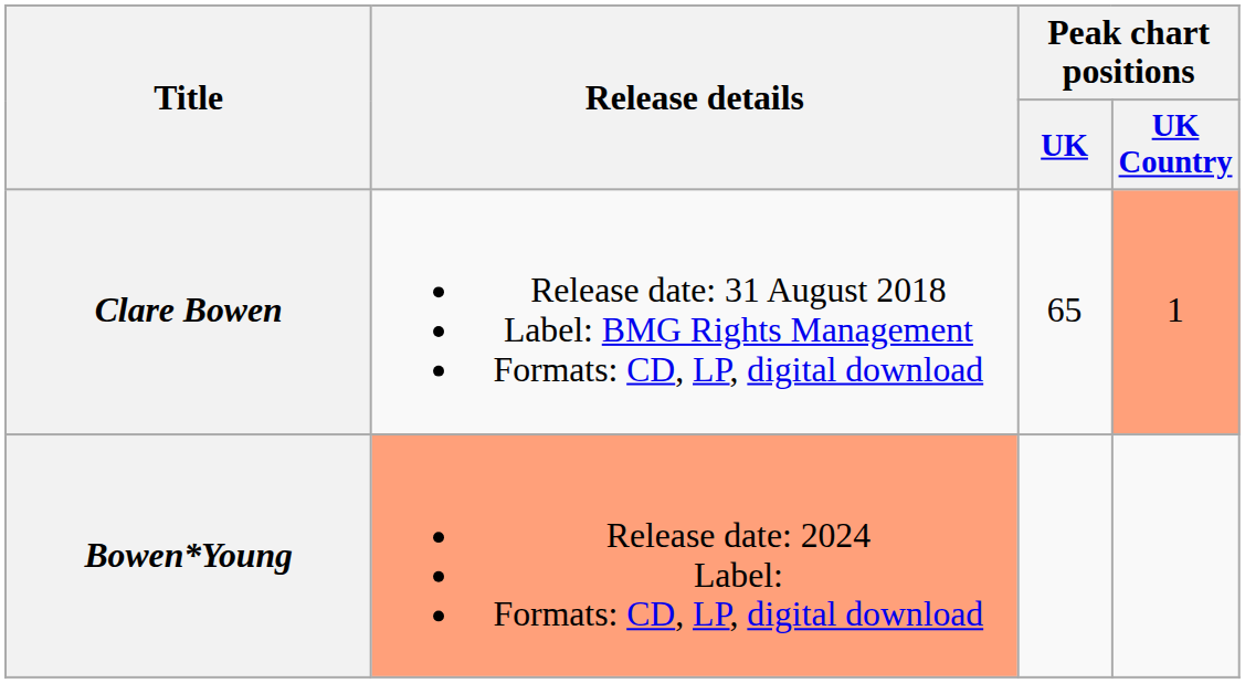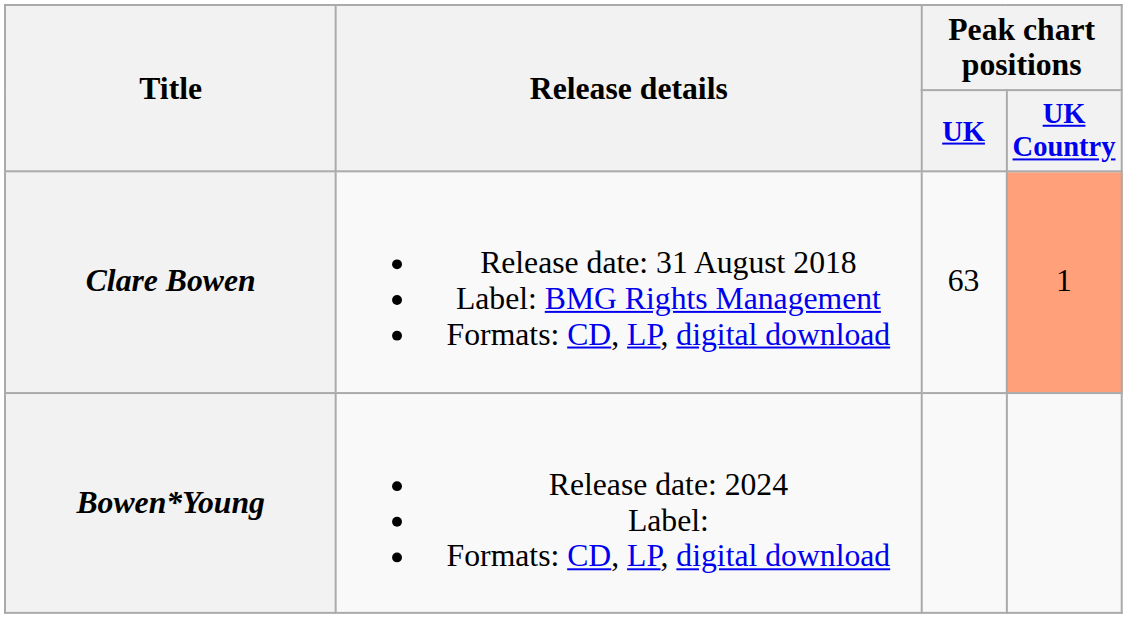 <table class="wikitable plainrowheaders" style="text-align:center;">
 <tr>
 <th scope="col" rowspan="2" style="width:10em;">Title</th>
 <th scope="col" rowspan="2" style="width:18em;">Release details</th>
 <th scope="col" colspan="2">Peak chart positions</th>
 </tr>
 <tr>
 <th scope="col" style="width:2.5em;font-size:90%;"><a href='#'>UK</a><br></th>
 <th scope="col" style="width:2.5em;font-size:90%;"><a href='#'>UK Country</a></th>
 </tr>
 <tr>
 <th scope="row"><em>Clare Bowen</em></th>
 <td><br><ul><li>Release date: 31 August 2018</li><li>Label: <a href='#'>BMG Rights Management</a></li><li>Formats: <a href='#'>CD</a>, <a href='#'>LP</a>, <a href='#'>digital download</a></li></ul></td>
-<td>65</td>
+<td>63</td>
 <td style="background: lightsalmon;">1</td>
 </tr>
 <tr>
 <th scope="row"><em>Bowen*Young</em></th>
-<td style="background: lightsalmon;"><br><ul><li>Release date: 2024</li><li>Label:</li><li>Formats: <a href='#'>CD</a>, <a href='#'>LP</a>, <a href='#'>digital download</a></li></ul></td>
+<td><br><ul><li>Release date: 2024</li><li>Label:</li><li>Formats: <a href='#'>CD</a>, <a href='#'>LP</a>, <a href='#'>digital download</a></li></ul></td>
 <td></td>
 <td></td>
 </tr>
 </table>
